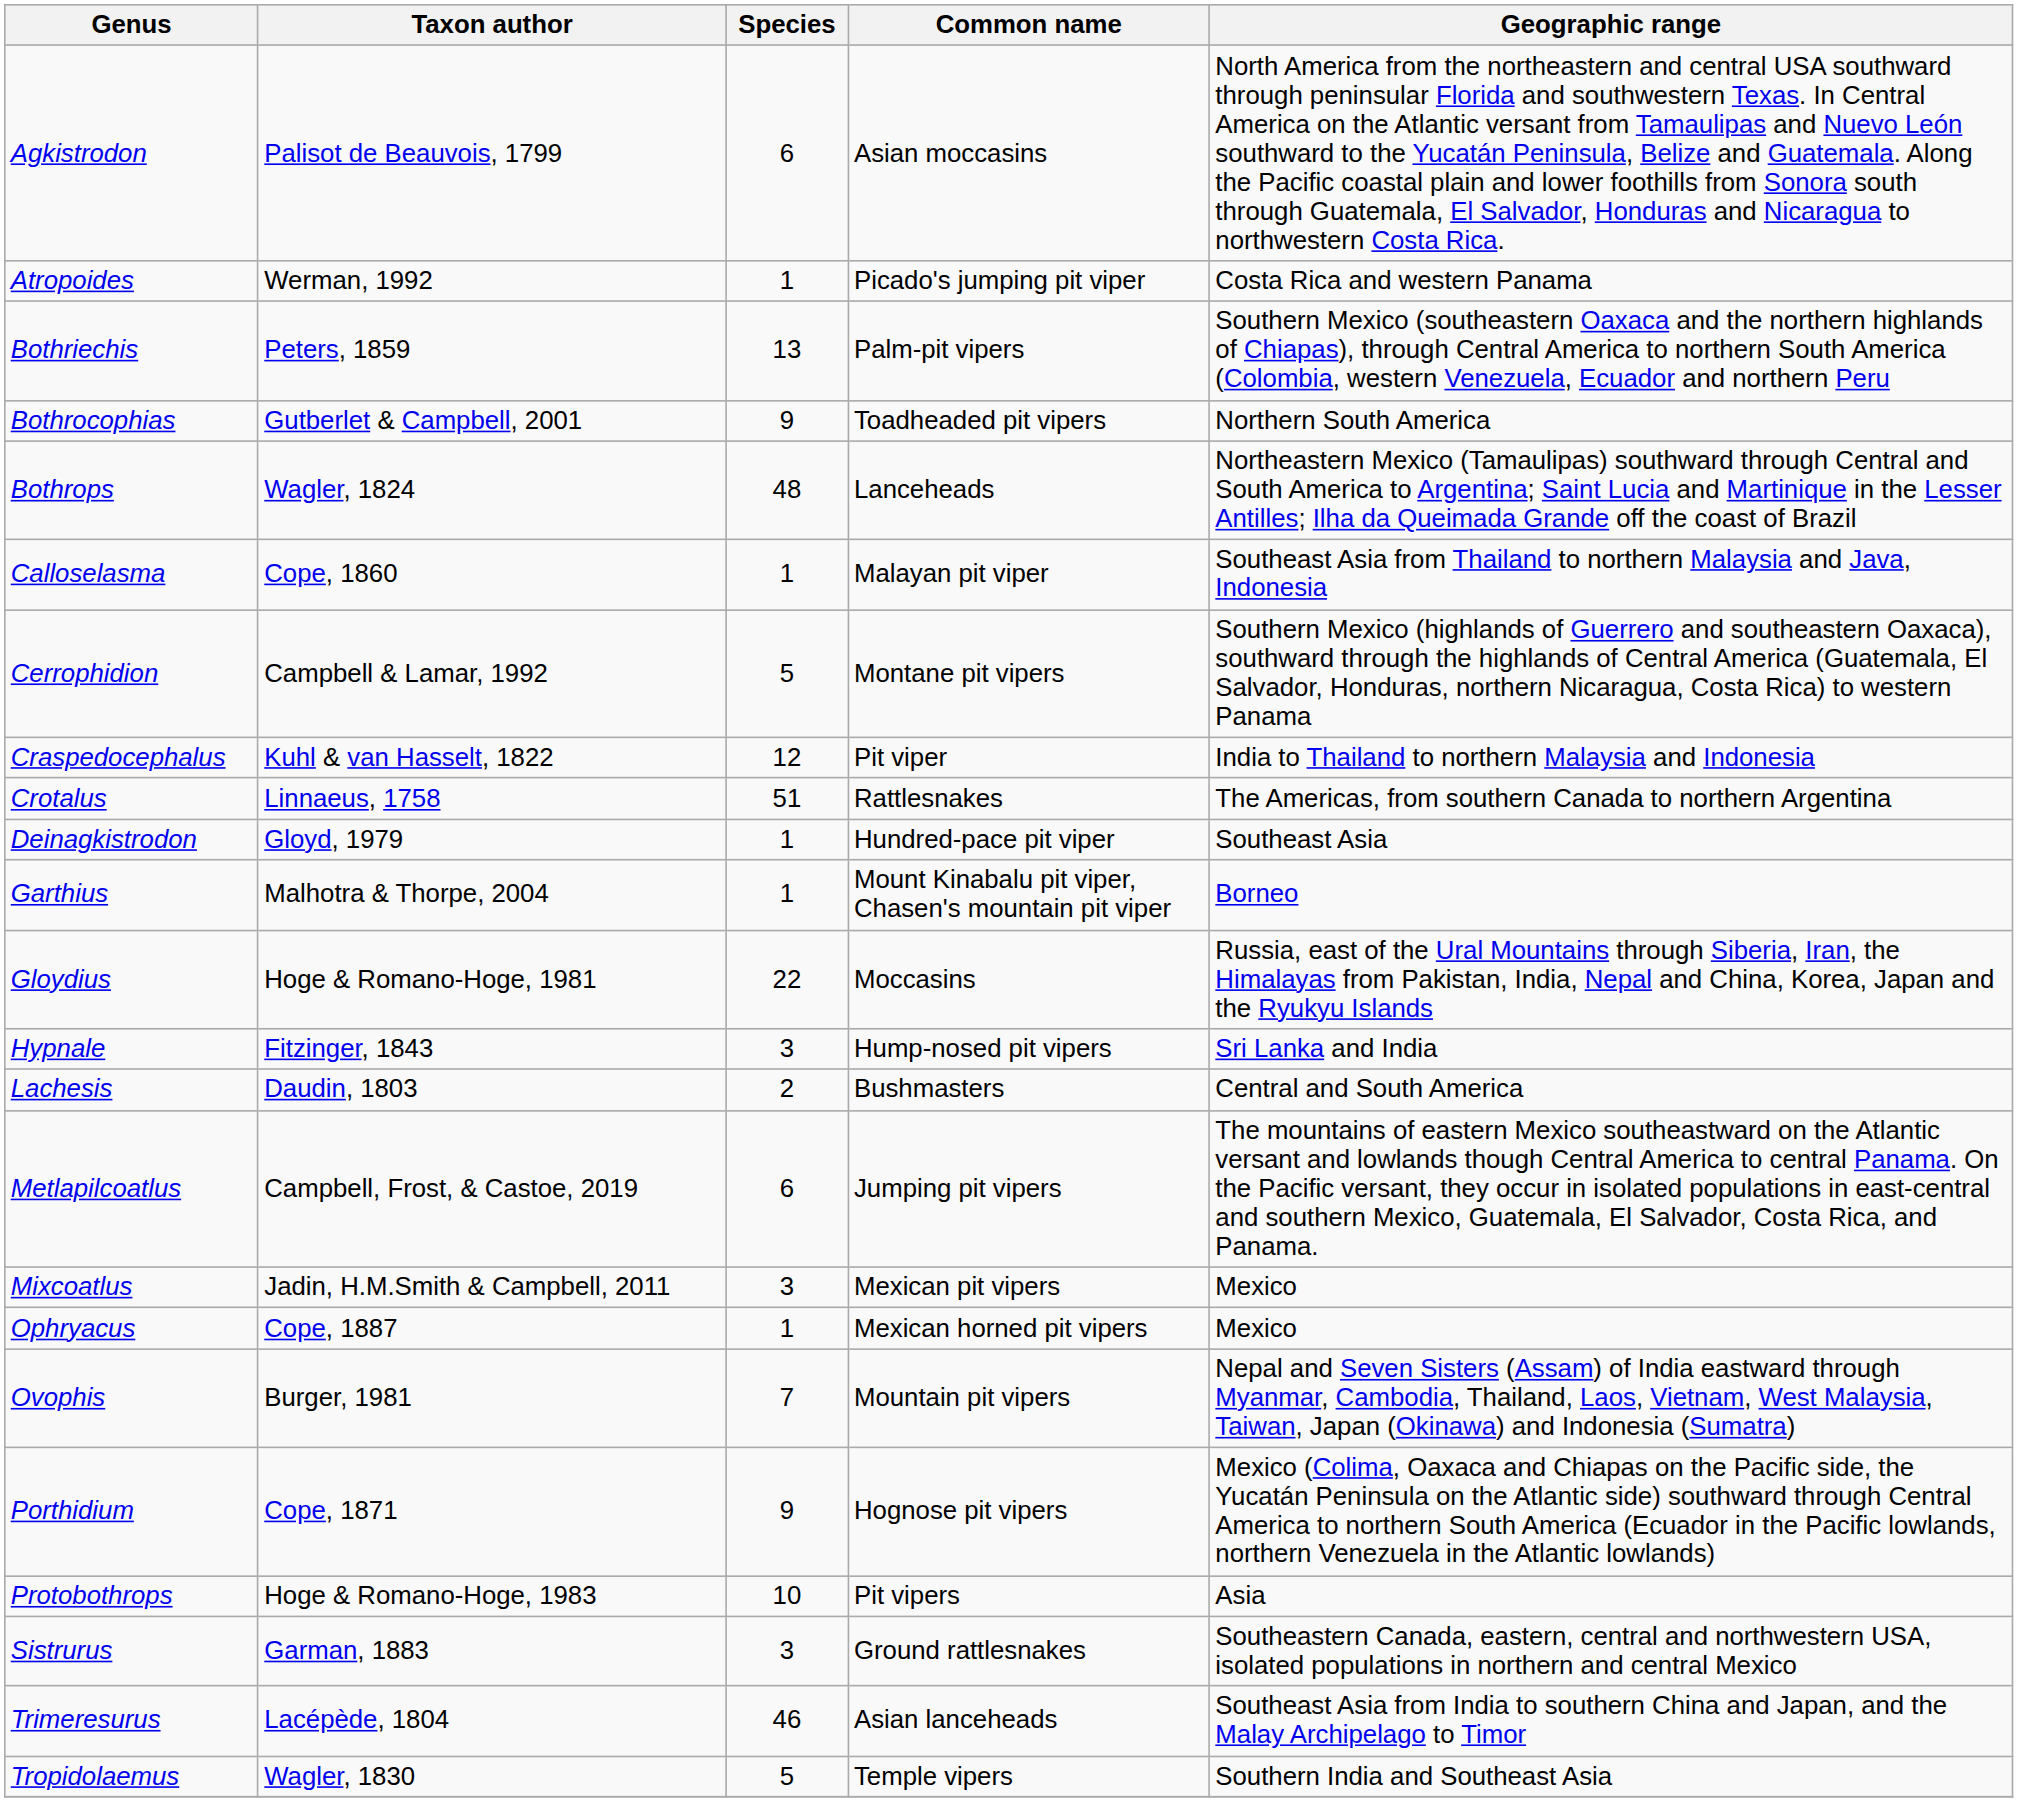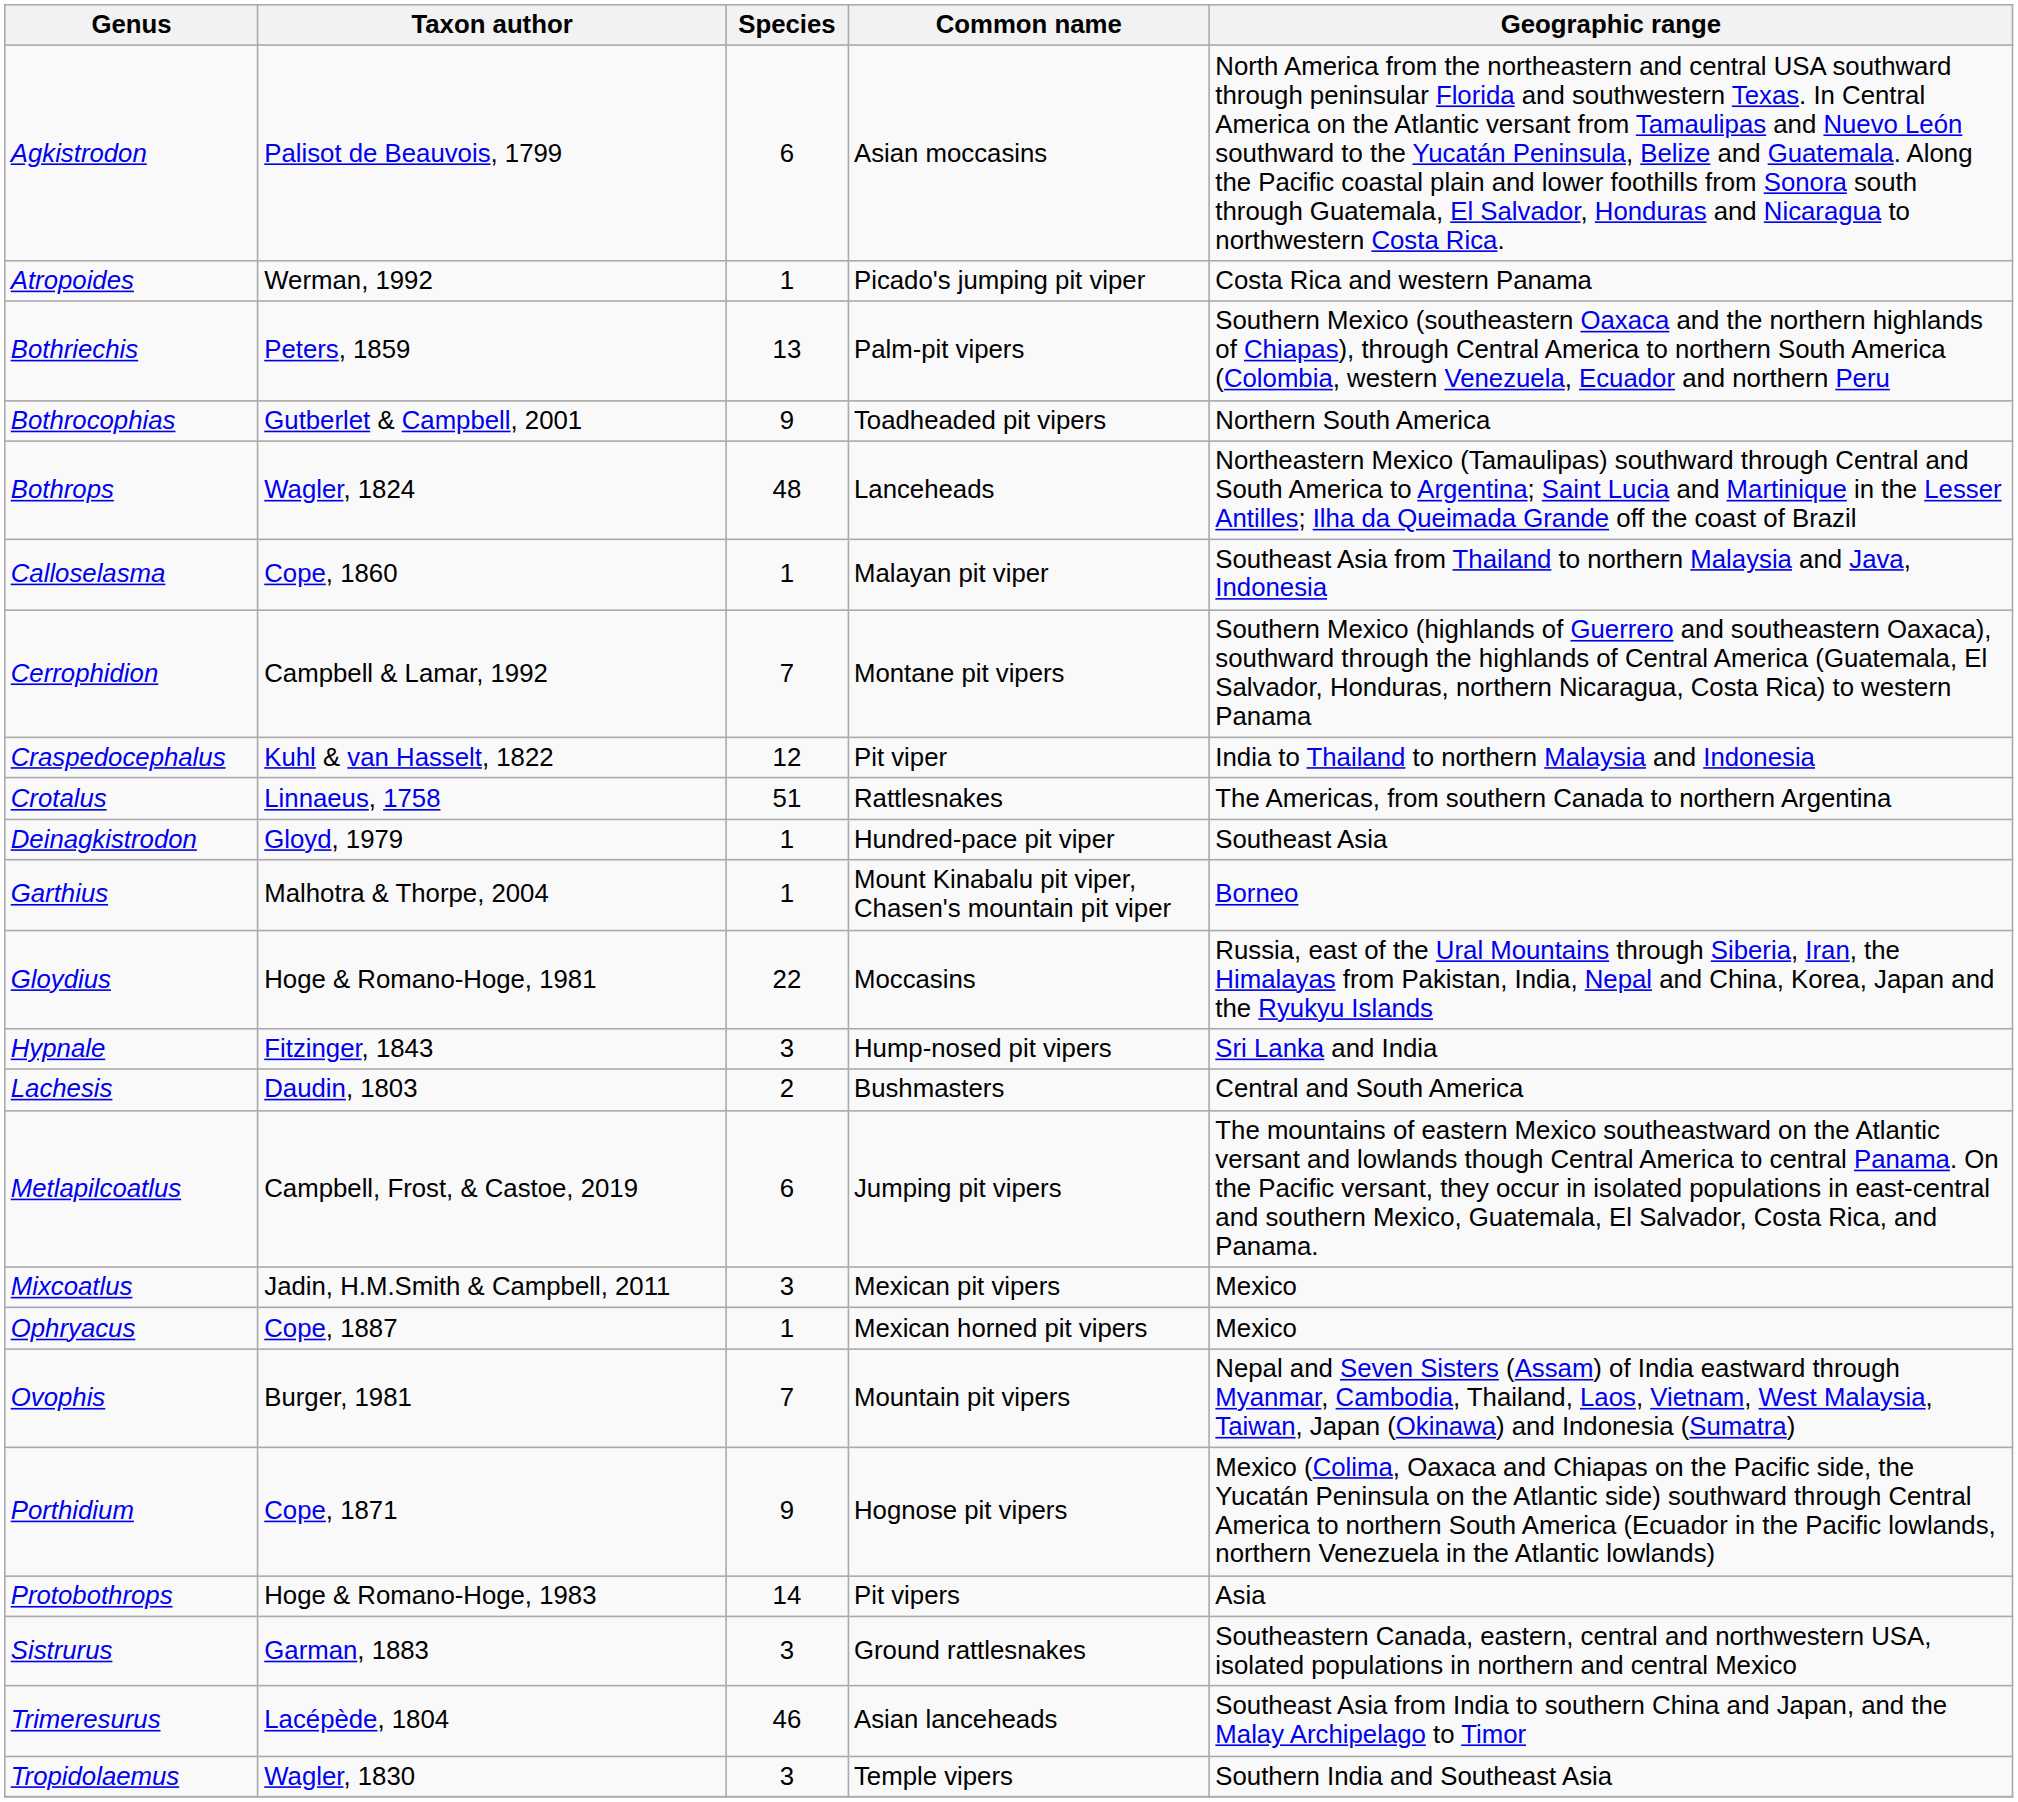 <table class="wikitable">
 <tr>
 <th>Genus</th>
 <th>Taxon author</th>
 <th>Species</th>
 <th>Common name</th>
 <th>Geographic range</th>
 </tr>
 <tr>
 <td><em><a href='#'>Agkistrodon</a></em></td>
 <td><a href='#'>Palisot de Beauvois</a>, 1799</td>
 <td style="text-align:center;">6</td>
 <td>Asian moccasins</td>
 <td style="width:40%">North America from the northeastern and central USA southward through peninsular <a href='#'>Florida</a> and southwestern <a href='#'>Texas</a>. In Central America on the Atlantic versant from <a href='#'>Tamaulipas</a> and <a href='#'>Nuevo León</a> southward to the <a href='#'>Yucatán Peninsula</a>, <a href='#'>Belize</a> and <a href='#'>Guatemala</a>. Along the Pacific coastal plain and lower foothills from <a href='#'>Sonora</a> south through Guatemala, <a href='#'>El Salvador</a>, <a href='#'>Honduras</a> and <a href='#'>Nicaragua</a> to northwestern <a href='#'>Costa Rica</a>.</td>
 </tr>
 <tr>
 <td><em><a href='#'>Atropoides</a></em></td>
 <td>Werman, 1992</td>
 <td style="text-align:center;">1</td>
 <td>Picado's jumping pit viper</td>
 <td>Costa Rica and western Panama</td>
 </tr>
 <tr>
 <td><em><a href='#'>Bothriechis</a></em></td>
 <td><a href='#'>Peters</a>, 1859</td>
 <td style="text-align:center;">13</td>
 <td>Palm-pit vipers</td>
 <td>Southern Mexico (southeastern <a href='#'>Oaxaca</a> and the northern highlands of <a href='#'>Chiapas</a>), through Central America to northern South America (<a href='#'>Colombia</a>, western <a href='#'>Venezuela</a>, <a href='#'>Ecuador</a> and northern <a href='#'>Peru</a></td>
 </tr>
 <tr>
 <td><em><a href='#'>Bothrocophias</a></em></td>
 <td><a href='#'>Gutberlet</a> & <a href='#'>Campbell</a>, 2001</td>
 <td style="text-align:center;">9</td>
 <td>Toadheaded pit vipers</td>
 <td>Northern South America</td>
 </tr>
 <tr>
 <td><em><a href='#'>Bothrops</a></em></td>
 <td><a href='#'>Wagler</a>, 1824</td>
 <td style="text-align:center;">48</td>
 <td>Lanceheads</td>
 <td>Northeastern Mexico (Tamaulipas) southward through Central and South America to <a href='#'>Argentina</a>; <a href='#'>Saint Lucia</a> and <a href='#'>Martinique</a> in the <a href='#'>Lesser Antilles</a>; <a href='#'>Ilha da Queimada Grande</a> off the coast of Brazil</td>
 </tr>
 <tr>
 <td><em><a href='#'>Calloselasma</a></em></td>
 <td><a href='#'>Cope</a>, 1860</td>
 <td style="text-align:center;">1</td>
 <td>Malayan pit viper</td>
 <td>Southeast Asia from <a href='#'>Thailand</a> to northern <a href='#'>Malaysia</a> and <a href='#'>Java</a>, <a href='#'>Indonesia</a></td>
 </tr>
 <tr>
 <td><em><a href='#'>Cerrophidion</a></em></td>
 <td>Campbell & Lamar, 1992</td>
-<td style="text-align:center;">5</td>
+<td style="text-align:center;">7</td>
 <td>Montane pit vipers</td>
 <td>Southern Mexico (highlands of <a href='#'>Guerrero</a> and southeastern Oaxaca), southward through the highlands of Central America (Guatemala, El Salvador, Honduras, northern Nicaragua, Costa Rica) to western Panama</td>
 </tr>
 <tr>
 <td><em><a href='#'>Craspedocephalus</a></em></td>
 <td><a href='#'> Kuhl</a> & <a href='#'>van Hasselt</a>, 1822</td>
 <td style="text-align:center;">12</td>
 <td style="width:18%">Pit viper</td>
 <td style="width:40%">India to <a href='#'>Thailand</a> to northern <a href='#'>Malaysia</a> and <a href='#'>Indonesia</a></td>
 </tr>
 <tr>
 <td><em><a href='#'>Crotalus</a></em></td>
 <td><a href='#'>Linnaeus</a>, <a href='#'>1758</a></td>
 <td style="text-align:center;">51</td>
 <td>Rattlesnakes</td>
 <td>The Americas, from southern Canada to northern Argentina</td>
 </tr>
 <tr>
 <td><em><a href='#'>Deinagkistrodon</a></em></td>
 <td><a href='#'>Gloyd</a>, 1979</td>
 <td style="text-align:center;">1</td>
 <td>Hundred-pace pit viper</td>
 <td>Southeast Asia</td>
 </tr>
 <tr>
 <td><em><a href='#'>Garthius</a></em></td>
 <td>Malhotra & Thorpe, 2004</td>
 <td style="text-align:center;">1</td>
 <td>Mount Kinabalu pit viper, Chasen's mountain pit viper</td>
 <td><a href='#'>Borneo</a></td>
 </tr>
 <tr>
 <td><em><a href='#'>Gloydius</a></em></td>
 <td>Hoge & Romano-Hoge, 1981</td>
 <td style="text-align:center;">22</td>
 <td style="width:18%">Moccasins</td>
 <td>Russia, east of the <a href='#'>Ural Mountains</a> through <a href='#'>Siberia</a>, <a href='#'>Iran</a>, the <a href='#'>Himalayas</a> from Pakistan, India, <a href='#'>Nepal</a> and China, Korea, Japan and the <a href='#'>Ryukyu Islands</a></td>
 </tr>
 <tr>
 <td><em><a href='#'>Hypnale</a></em></td>
 <td><a href='#'>Fitzinger</a>, 1843</td>
 <td style="text-align:center;">3</td>
 <td>Hump-nosed pit vipers</td>
 <td><a href='#'>Sri Lanka</a> and India</td>
 </tr>
 <tr>
 <td><em><a href='#'>Lachesis</a></em></td>
 <td><a href='#'>Daudin</a>, 1803</td>
 <td style="text-align:center;">2</td>
 <td>Bushmasters</td>
 <td>Central and South America</td>
 </tr>
 <tr>
 <td><em><a href='#'>Metlapilcoatlus</a></em></td>
 <td>Campbell, Frost, & Castoe, 2019</td>
 <td style="text-align:center;">6</td>
 <td>Jumping pit vipers</td>
 <td>The mountains of eastern Mexico southeastward on the Atlantic versant and lowlands though Central America to central <a href='#'>Panama</a>. On the Pacific versant, they occur in isolated populations in east-central and southern Mexico, Guatemala, El Salvador, Costa Rica, and Panama.</td>
 </tr>
 <tr>
 <td><em><a href='#'>Mixcoatlus</a></em></td>
 <td>Jadin, H.M.Smith & Campbell, 2011</td>
 <td style="text-align:center;">3</td>
 <td>Mexican pit vipers</td>
 <td>Mexico</td>
 </tr>
 <tr>
 <td><em><a href='#'>Ophryacus</a></em></td>
 <td><a href='#'>Cope</a>, 1887</td>
 <td style="text-align:center;">1</td>
 <td>Mexican horned pit vipers</td>
 <td>Mexico</td>
 </tr>
 <tr>
 <td><em><a href='#'>Ovophis</a></em></td>
 <td>Burger, 1981</td>
 <td style="text-align:center;">7</td>
 <td>Mountain pit vipers</td>
 <td>Nepal and <a href='#'>Seven Sisters</a> (<a href='#'>Assam</a>) of India eastward through <a href='#'>Myanmar</a>, <a href='#'>Cambodia</a>, Thailand, <a href='#'>Laos</a>, <a href='#'>Vietnam</a>, <a href='#'>West Malaysia</a>, <a href='#'>Taiwan</a>, Japan (<a href='#'>Okinawa</a>) and Indonesia (<a href='#'>Sumatra</a>)</td>
 </tr>
 <tr>
 <td><em><a href='#'>Porthidium</a></em></td>
 <td><a href='#'>Cope</a>, 1871</td>
 <td style="text-align:center;">9</td>
 <td>Hognose pit vipers</td>
 <td>Mexico (<a href='#'>Colima</a>, Oaxaca and Chiapas on the Pacific side, the Yucatán Peninsula on the Atlantic side) southward through Central America to northern South America (Ecuador in the Pacific lowlands, northern Venezuela in the Atlantic lowlands)</td>
 </tr>
 <tr>
 <td><em><a href='#'>Protobothrops</a></em></td>
 <td>Hoge & Romano-Hoge, 1983</td>
-<td style="text-align:center;">10</td>
+<td style="text-align:center;">14</td>
 <td>Pit vipers</td>
 <td>Asia</td>
 </tr>
 <tr>
 <td><em><a href='#'>Sistrurus</a></em></td>
 <td><a href='#'>Garman</a>, 1883</td>
 <td style="text-align:center;">3</td>
 <td>Ground rattlesnakes</td>
 <td>Southeastern Canada, eastern, central and northwestern USA, isolated populations in northern and central Mexico</td>
 </tr>
 <tr>
 <td><em><a href='#'>Trimeresurus</a></em></td>
 <td><a href='#'>Lacépède</a>, 1804</td>
 <td style="text-align:center;">46</td>
 <td>Asian lanceheads</td>
 <td>Southeast Asia from India to southern China and Japan, and the <a href='#'>Malay Archipelago</a> to <a href='#'>Timor</a></td>
 </tr>
 <tr>
 <td><em><a href='#'>Tropidolaemus</a></em></td>
 <td><a href='#'>Wagler</a>, 1830</td>
-<td style="text-align:center;">5</td>
+<td style="text-align:center;">3</td>
 <td>Temple vipers</td>
 <td>Southern India and Southeast Asia</td>
 </tr>
 <tr>
 </tr>
 </table>
